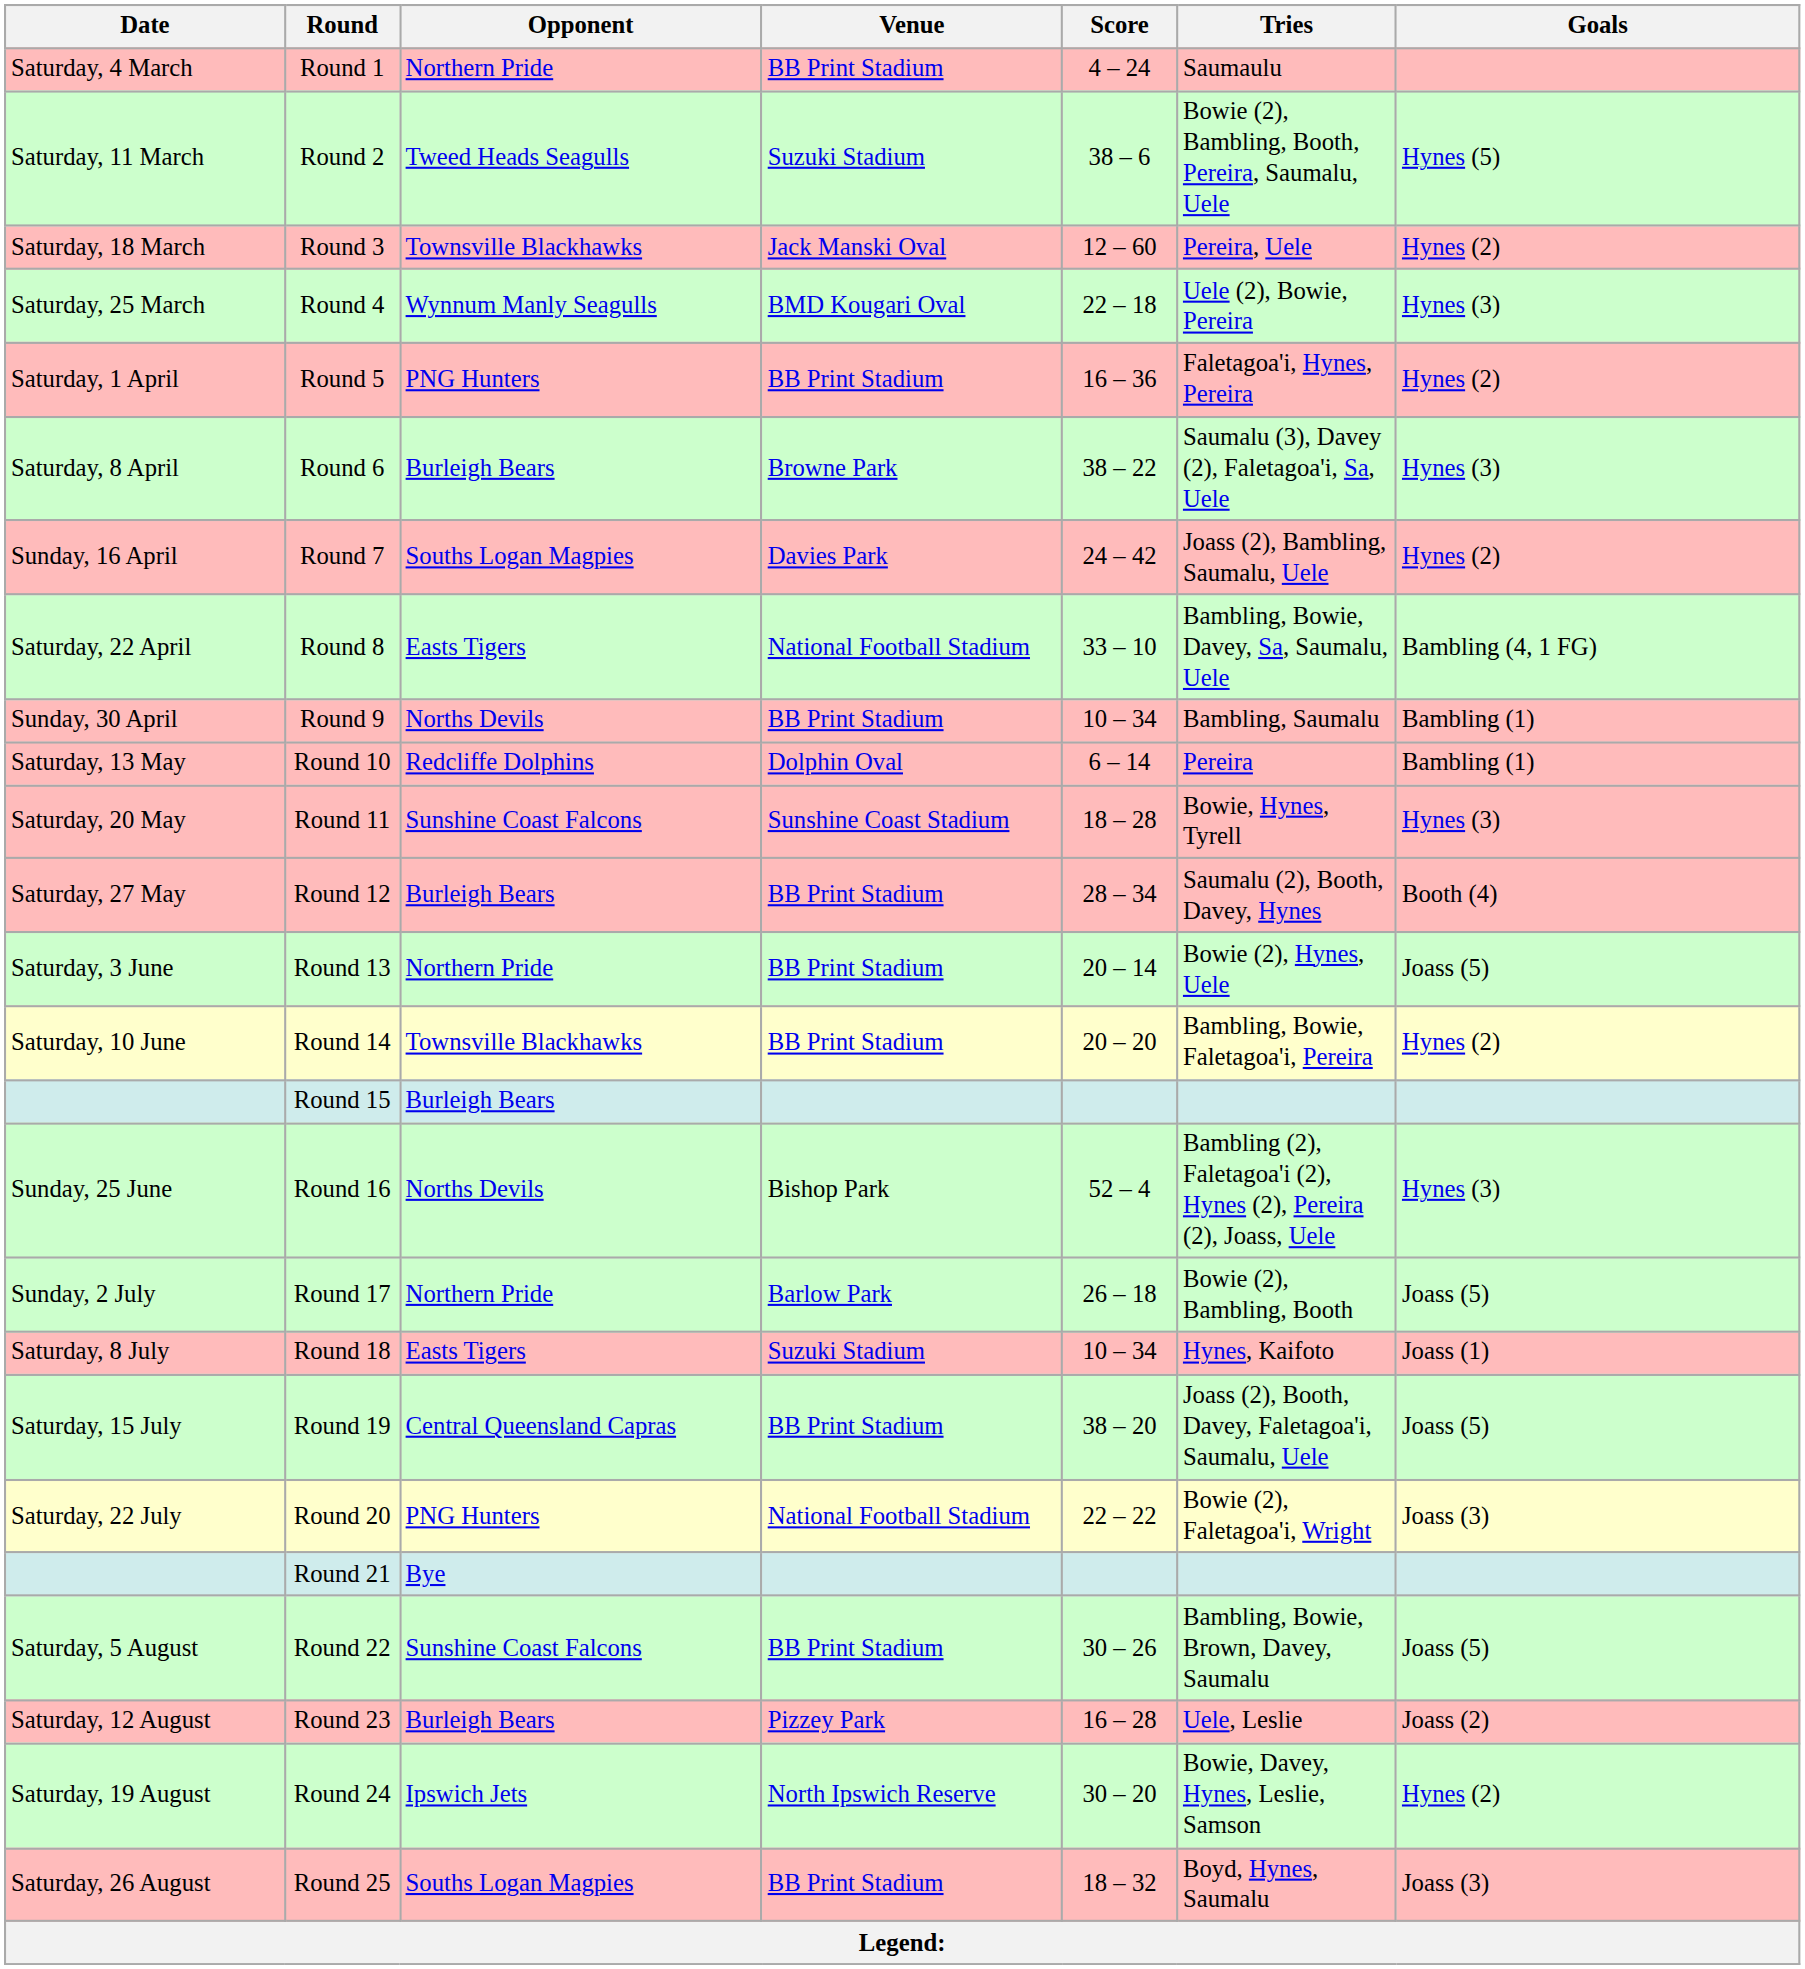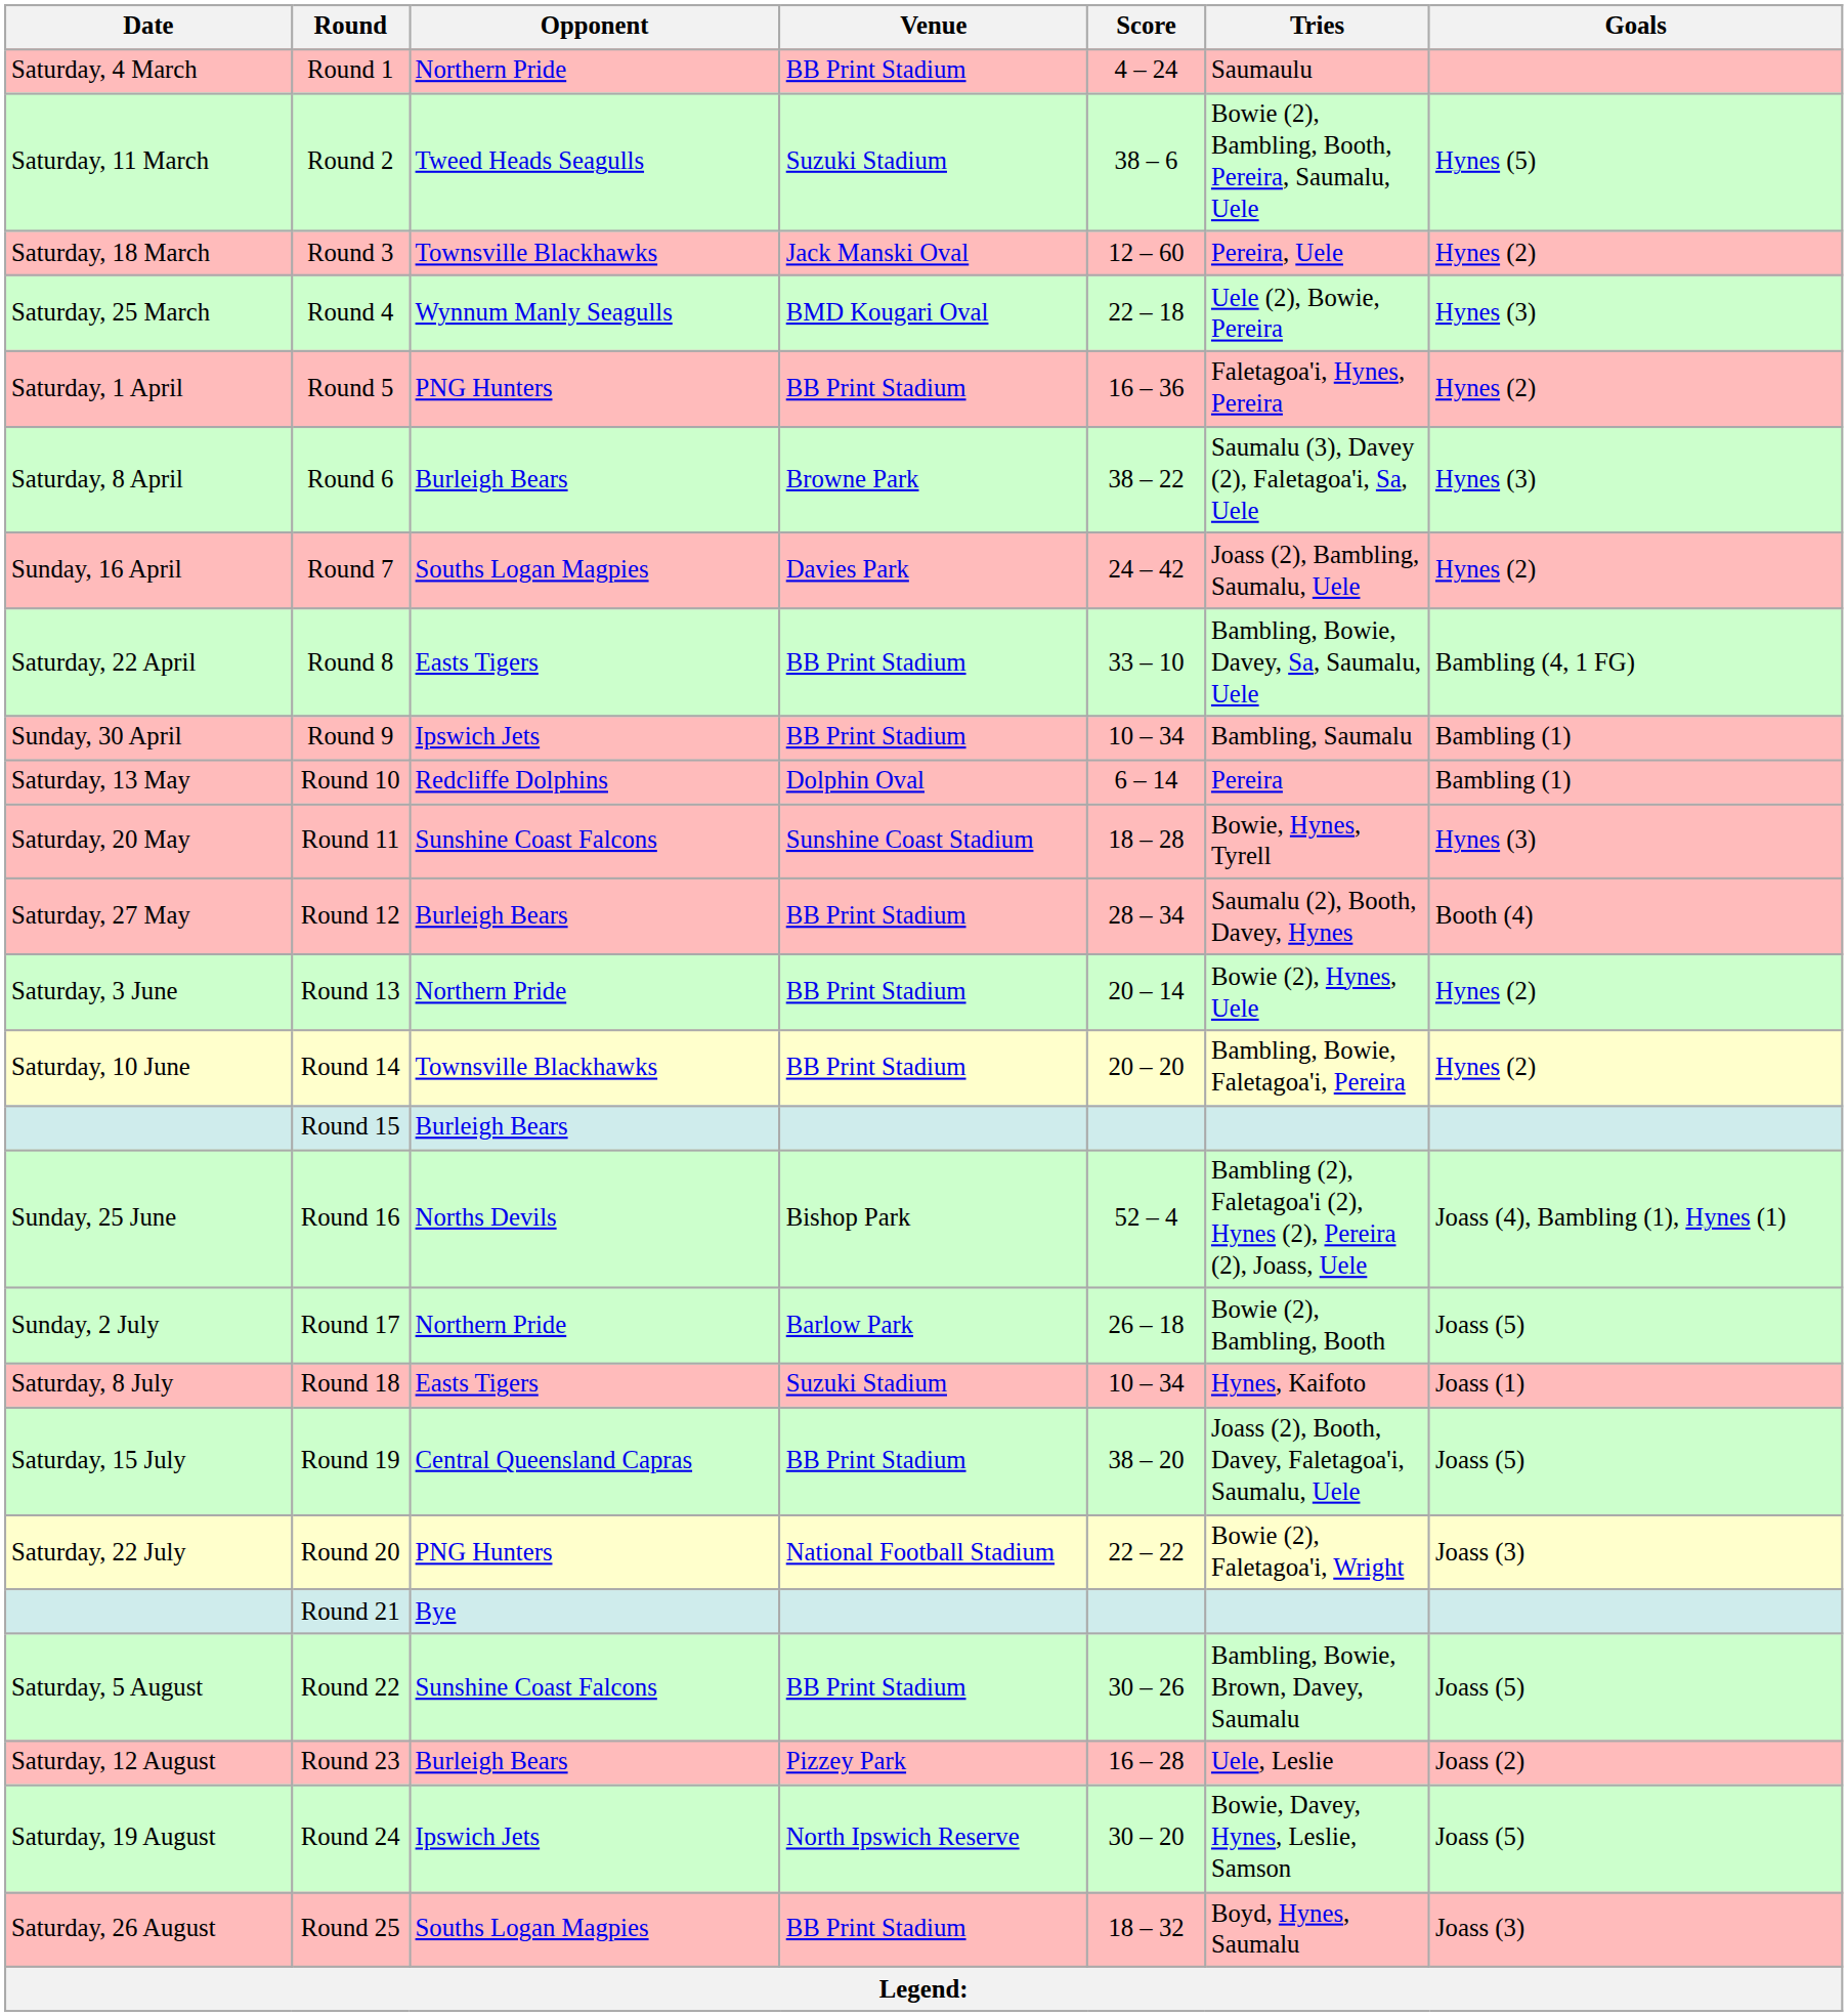 <table class="wikitable" style="font-size:75%;">
 <tr>
 <th style="width:130px;">Date</th>
 <th style="width:50px;">Round</th>
 <th style="width:170px;">Opponent</th>
 <th style="width:140px;">Venue</th>
 <th style="width:50px;">Score</th>
 <th style="width:300x;">Tries</th>
 <th style="width:190px;">Goals</th>
 </tr>
 <tr style="background:#fbb;">
 <td>Saturday, 4 March</td>
 <td style="text-align:center;">Round 1</td>
 <td> <a href='#'>Northern Pride</a></td>
 <td><a href='#'>BB Print Stadium</a></td>
 <td style="text-align:center;">4 – 24</td>
 <td>Saumaulu</td>
 <td></td>
 </tr>
 <tr style="background:#cfc;">
 <td>Saturday, 11 March</td>
 <td style="text-align:center;">Round 2</td>
 <td> <a href='#'>Tweed Heads Seagulls</a></td>
 <td><a href='#'>Suzuki Stadium</a></td>
 <td style="text-align:center;">38 – 6</td>
 <td>Bowie (2), Bambling, Booth, <a href='#'>Pereira</a>, Saumalu, <a href='#'>Uele</a></td>
 <td><a href='#'>Hynes</a> (5)</td>
 </tr>
 <tr style="background:#fbb;">
 <td>Saturday, 18 March</td>
 <td style="text-align:center;">Round 3</td>
 <td> <a href='#'>Townsville Blackhawks</a></td>
 <td><a href='#'>Jack Manski Oval</a></td>
 <td style="text-align:center;">12 – 60</td>
 <td><a href='#'>Pereira</a>, <a href='#'>Uele</a></td>
 <td><a href='#'>Hynes</a> (2)</td>
 </tr>
 <tr style="background:#cfc;">
 <td>Saturday, 25 March</td>
 <td style="text-align:center;">Round 4</td>
 <td> <a href='#'>Wynnum Manly Seagulls</a></td>
 <td><a href='#'>BMD Kougari Oval</a></td>
 <td style="text-align:center;">22 – 18</td>
 <td><a href='#'>Uele</a> (2), Bowie, <a href='#'>Pereira</a></td>
 <td><a href='#'>Hynes</a> (3)</td>
 </tr>
 <tr style="background:#fbb;">
 <td>Saturday, 1 April</td>
 <td style="text-align:center;">Round 5</td>
 <td> <a href='#'>PNG Hunters</a></td>
 <td><a href='#'>BB Print Stadium</a></td>
 <td style="text-align:center;">16 – 36</td>
 <td>Faletagoa'i, <a href='#'>Hynes</a>, <a href='#'>Pereira</a></td>
 <td><a href='#'>Hynes</a> (2)</td>
 </tr>
 <tr style="background:#cfc;">
 <td>Saturday, 8 April</td>
 <td style="text-align:center;">Round 6</td>
 <td> <a href='#'>Burleigh Bears</a></td>
 <td><a href='#'>Browne Park</a></td>
 <td style="text-align:center;">38 – 22</td>
 <td>Saumalu (3), Davey (2), Faletagoa'i, <a href='#'>Sa</a>, <a href='#'>Uele</a></td>
 <td><a href='#'>Hynes</a> (3)</td>
 </tr>
 <tr style="background:#fbb;">
 <td>Sunday, 16 April</td>
 <td style="text-align:center;">Round 7</td>
 <td> <a href='#'>Souths Logan Magpies</a></td>
 <td><a href='#'>Davies Park</a></td>
 <td style="text-align:center;">24 – 42</td>
 <td>Joass (2), Bambling, Saumalu, <a href='#'>Uele</a></td>
 <td><a href='#'>Hynes</a> (2)</td>
 </tr>
 <tr style="background:#cfc;">
 <td>Saturday, 22 April</td>
 <td style="text-align:center;">Round 8</td>
 <td> <a href='#'>Easts Tigers</a></td>
-<td><a href='#'>National Football Stadium</a></td>
+<td><a href='#'>BB Print Stadium</a></td>
 <td style="text-align:center;">33 – 10</td>
 <td>Bambling, Bowie, Davey, <a href='#'>Sa</a>, Saumalu, <a href='#'>Uele</a></td>
 <td>Bambling (4, 1 FG)</td>
 </tr>
 <tr style="background:#fbb;">
 <td>Sunday, 30 April</td>
 <td style="text-align:center;">Round 9</td>
-<td> <a href='#'>Norths Devils</a></td>
+<td> <a href='#'>Ipswich Jets</a></td>
 <td><a href='#'>BB Print Stadium</a></td>
 <td style="text-align:center;">10 – 34</td>
 <td>Bambling, Saumalu</td>
 <td>Bambling (1)</td>
 </tr>
 <tr style="background:#fbb;">
 <td>Saturday, 13 May</td>
 <td style="text-align:center;">Round 10</td>
 <td> <a href='#'>Redcliffe Dolphins</a></td>
 <td><a href='#'>Dolphin Oval</a></td>
 <td style="text-align:center;">6 – 14</td>
 <td><a href='#'>Pereira</a></td>
 <td>Bambling (1)</td>
 </tr>
 <tr style="background:#fbb;">
 <td>Saturday, 20 May</td>
 <td style="text-align:center;">Round 11</td>
 <td> <a href='#'>Sunshine Coast Falcons</a></td>
 <td><a href='#'>Sunshine Coast Stadium</a></td>
 <td style="text-align:center;">18 – 28</td>
 <td>Bowie, <a href='#'>Hynes</a>, Tyrell</td>
 <td><a href='#'>Hynes</a> (3)</td>
 </tr>
 <tr style="background:#fbb;">
 <td>Saturday, 27 May</td>
 <td style="text-align:center;">Round 12</td>
 <td> <a href='#'>Burleigh Bears</a></td>
 <td><a href='#'>BB Print Stadium</a></td>
 <td style="text-align:center;">28 – 34</td>
 <td>Saumalu (2), Booth, Davey, <a href='#'>Hynes</a></td>
 <td>Booth (4)</td>
 </tr>
 <tr style="background:#cfc;">
 <td>Saturday, 3 June</td>
 <td style="text-align:center;">Round 13</td>
 <td> <a href='#'>Northern Pride</a></td>
 <td><a href='#'>BB Print Stadium</a></td>
 <td style="text-align:center;">20 – 14</td>
 <td>Bowie (2), <a href='#'>Hynes</a>, <a href='#'>Uele</a></td>
-<td>Joass (5)</td>
+<td><a href='#'>Hynes</a> (2)</td>
 </tr>
 <tr style="background:#ffc;">
 <td>Saturday, 10 June</td>
 <td style="text-align:center;">Round 14</td>
 <td> <a href='#'>Townsville Blackhawks</a></td>
 <td><a href='#'>BB Print Stadium</a></td>
 <td style="text-align:center;">20 – 20</td>
 <td>Bambling, Bowie, Faletagoa'i, <a href='#'>Pereira</a></td>
 <td><a href='#'>Hynes</a> (2)</td>
 </tr>
 <tr style="background:#cfecec;">
 <td></td>
 <td style="text-align:center;">Round 15</td>
 <td> <a href='#'>Burleigh Bears</a></td>
 <td></td>
 <td></td>
 <td></td>
 <td></td>
 </tr>
 <tr style="background:#cfc;">
 <td>Sunday, 25 June</td>
 <td style="text-align:center;">Round 16</td>
 <td> <a href='#'>Norths Devils</a></td>
 <td>Bishop Park</td>
 <td style="text-align:center;">52 – 4</td>
 <td>Bambling (2), Faletagoa'i (2), <a href='#'>Hynes</a> (2), <a href='#'>Pereira</a> (2), Joass, <a href='#'>Uele</a></td>
-<td><a href='#'>Hynes</a> (3)</td>
+<td>Joass (4), Bambling (1), <a href='#'>Hynes</a> (1)</td>
 </tr>
 <tr style="background:#cfc;">
 <td>Sunday, 2 July</td>
 <td style="text-align:center;">Round 17</td>
 <td> <a href='#'>Northern Pride</a></td>
 <td><a href='#'>Barlow Park</a></td>
 <td style="text-align:center;">26 – 18</td>
 <td>Bowie (2), Bambling, Booth</td>
 <td>Joass (5)</td>
 </tr>
 <tr style="background:#fbb;">
 <td>Saturday, 8 July</td>
 <td style="text-align:center;">Round 18</td>
 <td> <a href='#'>Easts Tigers</a></td>
 <td><a href='#'>Suzuki Stadium</a></td>
 <td style="text-align:center;">10 – 34</td>
 <td><a href='#'>Hynes</a>, Kaifoto</td>
 <td>Joass (1)</td>
 </tr>
 <tr style="background:#cfc;">
 <td>Saturday, 15 July</td>
 <td style="text-align:center;">Round 19</td>
 <td> <a href='#'>Central Queensland Capras</a></td>
 <td><a href='#'>BB Print Stadium</a></td>
 <td style="text-align:center;">38 – 20</td>
 <td>Joass (2), Booth, Davey, Faletagoa'i, Saumalu, <a href='#'>Uele</a></td>
 <td>Joass (5)</td>
 </tr>
 <tr style="background:#ffc;">
 <td>Saturday, 22 July</td>
 <td style="text-align:center;">Round 20</td>
 <td> <a href='#'>PNG Hunters</a></td>
 <td><a href='#'>National Football Stadium</a></td>
 <td style="text-align:center;">22 – 22</td>
 <td>Bowie (2), Faletagoa'i, <a href='#'>Wright</a></td>
 <td>Joass (3)</td>
 </tr>
 <tr style="background:#cfecec;">
 <td></td>
 <td style="text-align:center;">Round 21</td>
 <td><a href='#'>Bye</a></td>
 <td></td>
 <td></td>
 <td></td>
 <td></td>
 </tr>
 <tr style="background:#cfc;">
 <td>Saturday, 5 August</td>
 <td style="text-align:center;">Round 22</td>
 <td> <a href='#'>Sunshine Coast Falcons</a></td>
 <td><a href='#'>BB Print Stadium</a></td>
 <td style="text-align:center;">30 – 26</td>
 <td>Bambling, Bowie, Brown, Davey, Saumalu</td>
 <td>Joass (5)</td>
 </tr>
 <tr style="background:#fbb;">
 <td>Saturday, 12 August</td>
 <td style="text-align:center;">Round 23</td>
 <td> <a href='#'>Burleigh Bears</a></td>
 <td><a href='#'>Pizzey Park</a></td>
 <td style="text-align:center;">16 – 28</td>
 <td><a href='#'>Uele</a>, Leslie</td>
 <td>Joass (2)</td>
 </tr>
 <tr style="background:#cfc;">
 <td>Saturday, 19 August</td>
 <td style="text-align:center;">Round 24</td>
 <td> <a href='#'>Ipswich Jets</a></td>
 <td><a href='#'>North Ipswich Reserve</a></td>
 <td style="text-align:center;">30 – 20</td>
 <td>Bowie, Davey, <a href='#'>Hynes</a>, Leslie, Samson</td>
-<td><a href='#'>Hynes</a> (2)</td>
+<td>Joass (5)</td>
 </tr>
 <tr style="background:#fbb;">
 <td>Saturday, 26 August</td>
 <td style="text-align:center;">Round 25</td>
 <td> <a href='#'>Souths Logan Magpies</a></td>
 <td><a href='#'>BB Print Stadium</a></td>
 <td style="text-align:center;">18 – 32</td>
 <td>Boyd, <a href='#'>Hynes</a>, Saumalu</td>
 <td>Joass (3)</td>
 </tr>
 <tr>
 <th colspan="11"><strong>Legend</strong>:    </th>
 </tr>
 </table>
